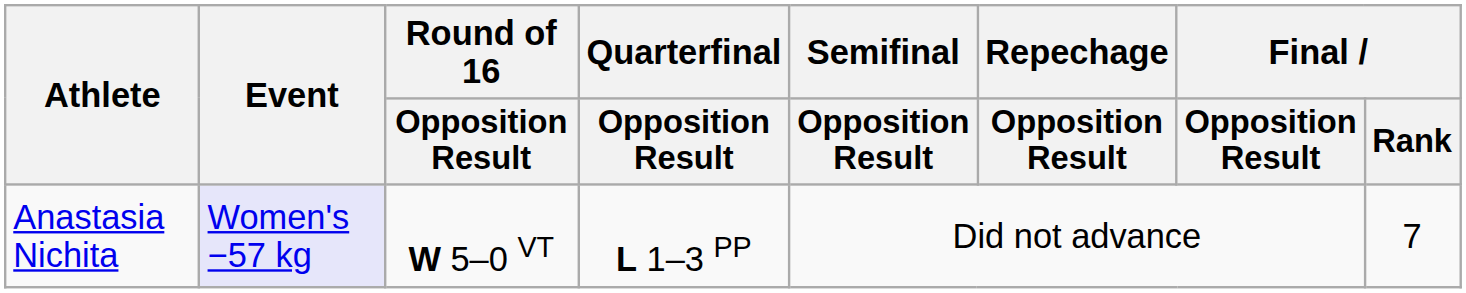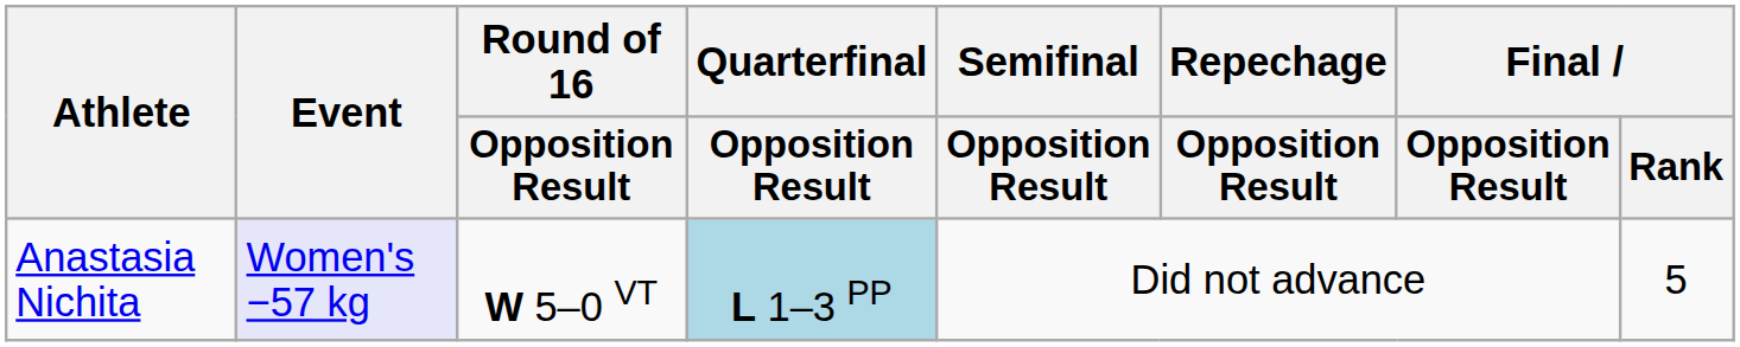 <table class="wikitable" style="font-size:90%">
 <tr>
 <th rowspan=2>Athlete</th>
 <th rowspan=2>Event</th>
 <th>Round of 16</th>
 <th>Quarterfinal</th>
 <th>Semifinal</th>
 <th>Repechage</th>
 <th colspan=2>Final / </th>
 </tr>
 <tr style="font-size: 95%">
 <th>Opposition<br>Result</th>
 <th>Opposition<br>Result</th>
 <th>Opposition<br>Result</th>
 <th>Opposition<br>Result</th>
 <th>Opposition<br>Result</th>
 <th>Rank</th>
 </tr>
 <tr align=center>
 <td align=left><a href='#'>Anastasia Nichita</a></td>
 <td align=left style="background: lavender;"><a href='#'>Women's −57 kg</a></td>
 <td> <br> <strong>W</strong> 5–0 <sup>VT</sup></td>
-<td> <br> <strong>L</strong> 1–3 <sup>PP</sup></td>
+<td style="background: lightblue;"> <br> <strong>L</strong> 1–3 <sup>PP</sup></td>
 <td colspan=3>Did not advance</td>
-<td>7</td>
+<td>5</td>
 </tr>
 </table>
